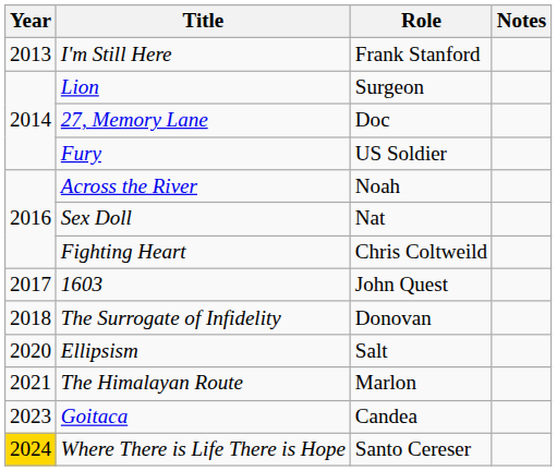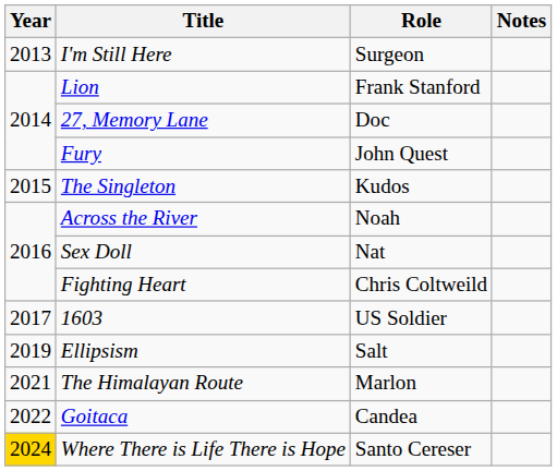 <table class="wikitable sortable">
 <tr>
 <th>Year</th>
 <th>Title</th>
 <th>Role</th>
 <th class="unsortable">Notes</th>
 </tr>
 <tr>
 <td rowspan=1>2013</td>
 <td><em>I'm Still Here</em></td>
-<td>Frank Stanford</td>
+<td>Surgeon</td>
 <td></td>
 </tr>
 <tr>
 <td rowspan=3>2014</td>
 <td><em><a href='#'>Lion</a></em></td>
-<td>Surgeon</td>
+<td>Frank Stanford</td>
 <td></td>
 </tr>
 <tr>
 <td><em><a href='#'>27, Memory Lane</a></em></td>
 <td>Doc</td>
 <td></td>
 </tr>
 <tr>
 <td><em><a href='#'>Fury</a></em></td>
-<td>US Soldier</td>
+<td>John Quest</td>
+<td></td>
+</tr>
+<tr>
+<td rowspan=1>2015</td>
+<td><em><a href='#'>The Singleton</a></em></td>
+<td>Kudos</td>
 <td></td>
 </tr>
 <tr>
 <td rowspan=3>2016</td>
 <td><em><a href='#'>Across the River</a></em></td>
 <td>Noah</td>
 <td></td>
 </tr>
 <tr>
 <td><em>Sex Doll</em></td>
 <td>Nat</td>
 <td></td>
 </tr>
 <tr>
 <td><em>Fighting Heart</em></td>
 <td>Chris Coltweild</td>
 <td></td>
 </tr>
 <tr>
 <td rowspan=1>2017</td>
 <td><em>1603</em></td>
-<td>John Quest</td>
+<td>US Soldier</td>
 <td></td>
 </tr>
 <tr>
-<td rowspan=1>2018</td>
-<td><em>The Surrogate of Infidelity</em></td>
-<td>Donovan</td>
-<td></td>
-</tr>
-<tr>
-<td rowspan=1>2020</td>
+<td rowspan=1>2019</td>
 <td><em>Ellipsism</em></td>
 <td>Salt</td>
 <td></td>
 </tr>
 <tr>
 <td rowspan=1>2021</td>
 <td><em>The Himalayan Route</em></td>
 <td>Marlon</td>
 <td></td>
 </tr>
 <tr>
-<td rowspan=1>2023</td>
+<td rowspan=1>2022</td>
 <td><em><a href='#'>Goitaca</a></em></td>
 <td>Candea</td>
 <td></td>
 </tr>
 <tr>
 <td rowspan=1 style="background: gold;">2024</td>
 <td><em>Where There is Life There is Hope</em></td>
 <td>Santo Cereser</td>
 <td></td>
 </tr>
 </table>
